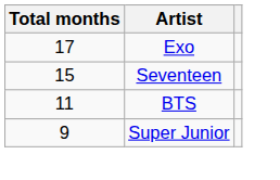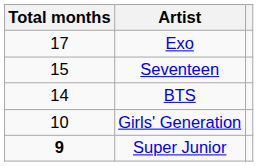 <table class="wikitable" style="text-align: center;">
 <tr>
 <th>Total months</th>
 <th>Artist</th>
 <th></th>
 </tr>
 <tr>
 <td>17</td>
 <td><a href='#'>Exo</a></td>
 <td></td>
 </tr>
 <tr>
 <td>15</td>
 <td><a href='#'>Seventeen</a></td>
 <td></td>
 </tr>
 <tr>
-<td>11</td>
+<td>14</td>
 <td><a href='#'>BTS</a></td>
 <td></td>
 </tr>
 <tr>
-<td>9</td>
+<td>10</td>
+<td><a href='#'>Girls' Generation</a></td>
+<td></td>
+</tr>
+<tr>
+<td><strong>9</strong></td>
 <td><a href='#'>Super Junior</a></td>
 <td></td>
 </tr>
 </table>
